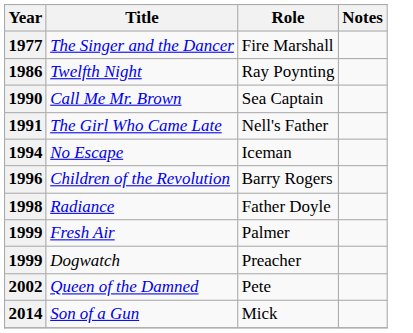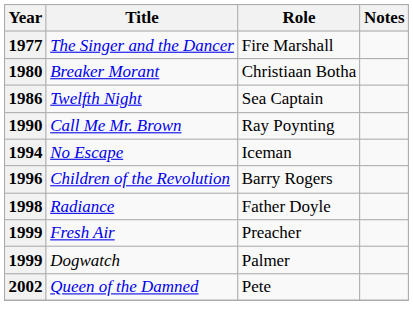 <table class="wikitable sortable plainrowheaders">
 <tr>
 <th scope="col">Year</th>
 <th scope="col">Title</th>
 <th scope="col">Role</th>
 <th scope="col" class="unsortable">Notes</th>
 </tr>
 <tr>
 <th scope="row">1977</th>
 <td><em><a href='#'>The Singer and the Dancer</a></em></td>
 <td>Fire Marshall</td>
 <td></td>
 </tr>
 <tr>
+<th scope="row">1980</th>
+<td><em><a href='#'>Breaker Morant</a></em></td>
+<td>Christiaan Botha</td>
+<td></td>
+</tr>
+<tr>
 <th scope="row">1986</th>
 <td><em><a href='#'>Twelfth Night</a></em></td>
-<td>Ray Poynting</td>
+<td>Sea Captain</td>
 <td></td>
 </tr>
 <tr>
 <th scope="row">1990</th>
 <td><em><a href='#'>Call Me Mr. Brown</a></em></td>
-<td>Sea Captain</td>
-<td></td>
-</tr>
-<tr>
-<th scope="row">1991</th>
-<td><em><a href='#'>The Girl Who Came Late</a></em></td>
-<td>Nell's Father</td>
+<td>Ray Poynting</td>
 <td></td>
 </tr>
 <tr>
 <th scope="row">1994</th>
 <td><em><a href='#'>No Escape</a></em></td>
 <td>Iceman</td>
 <td></td>
 </tr>
 <tr>
 <th scope="row">1996</th>
 <td><em><a href='#'>Children of the Revolution</a></em></td>
 <td>Barry Rogers</td>
 <td></td>
 </tr>
 <tr>
 <th scope="row">1998</th>
 <td><em><a href='#'>Radiance</a></em></td>
 <td>Father Doyle</td>
 <td></td>
 </tr>
 <tr>
 <th scope="row">1999</th>
 <td><em><a href='#'>Fresh Air</a></em></td>
-<td>Palmer</td>
+<td>Preacher</td>
 <td></td>
 </tr>
 <tr>
 <th scope="row">1999</th>
 <td><em>Dogwatch</em></td>
-<td>Preacher</td>
+<td>Palmer</td>
 <td></td>
 </tr>
 <tr>
 <th scope="row">2002</th>
 <td><em><a href='#'>Queen of the Damned</a></em></td>
 <td>Pete</td>
 <td></td>
 </tr>
 <tr>
-<th scope="row">2014</th>
-<td><em><a href='#'>Son of a Gun</a></em></td>
-<td>Mick</td>
-<td></td>
-</tr>
-<tr>
 </tr>
 </table>
